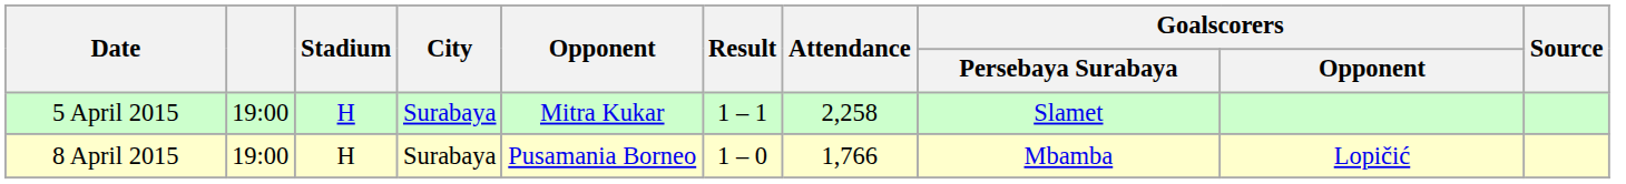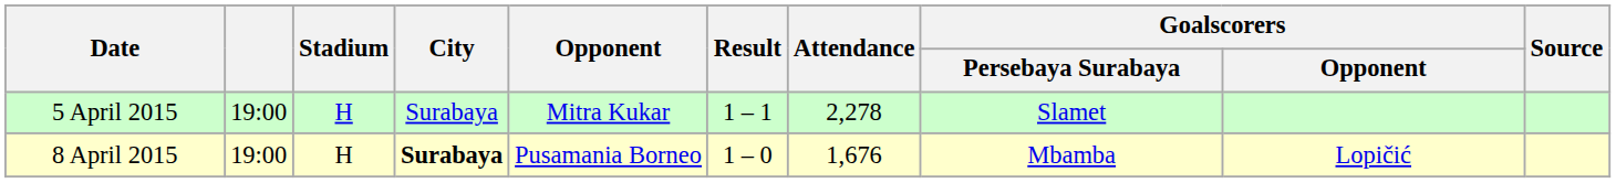 <table class="wikitable" Style="text-align: center;font-size:75%">
 <tr>
 <th rowspan="2" style="width:100px">Date</th>
 <th rowspan="2"></th>
 <th rowspan="2">Stadium</th>
 <th rowspan="2">City</th>
 <th rowspan="2">Opponent</th>
 <th rowspan="2">Result</th>
 <th rowspan="2">Attendance</th>
 <th colspan="2">Goalscorers</th>
 <th rowspan="2">Source</th>
 </tr>
 <tr>
 <th style="width:140px">Persebaya Surabaya</th>
 <th style="width:140px">Opponent</th>
 </tr>
 <tr style="background:#cfc">
 <td>5 April 2015</td>
 <td>19:00</td>
 <td><a href='#'>H</a></td>
 <td><a href='#'>Surabaya</a></td>
 <td><a href='#'>Mitra Kukar</a></td>
 <td>1 – 1</td>
-<td>2,258</td>
+<td>2,278</td>
 <td><a href='#'>Slamet</a> </td>
 <td></td>
 <td></td>
 </tr>
 <tr style="background:#ffc">
 <td>8 April 2015</td>
 <td>19:00</td>
 <td>H</td>
-<td>Surabaya</td>
+<td><strong>Surabaya</strong></td>
 <td><a href='#'>Pusamania Borneo</a></td>
 <td>1 – 0</td>
-<td>1,766</td>
+<td>1,676</td>
 <td><a href='#'>Mbamba</a> </td>
 <td><a href='#'>Lopičić</a> </td>
 <td></td>
 </tr>
 </table>
